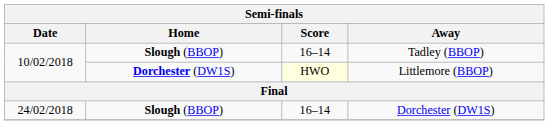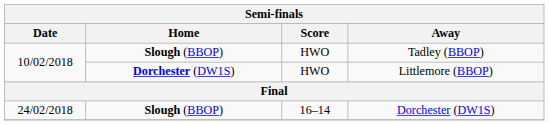 <table class="wikitable" style="text-align: center">
 <tr>
 <th colspan=4>Semi-finals</th>
 </tr>
 <tr>
 <th width=100>Date</th>
 <th width=250>Home</th>
 <th width=80>Score</th>
 <th width=250>Away</th>
 </tr>
 <tr>
 <td rowspan=2>10/02/2018</td>
 <td><strong>Slough</strong> (<a href='#'>BBOP</a>)</td>
-<td>16–14</td>
+<td>HWO</td>
 <td>Tadley (<a href='#'>BBOP</a>)</td>
 </tr>
 <tr>
 <td><strong><a href='#'>Dorchester</a></strong> (<a href='#'>DW1S</a>)</td>
-<td style="background: lightyellow;">HWO</td>
+<td>HWO</td>
 <td>Littlemore (<a href='#'>BBOP</a>)</td>
 </tr>
 <tr>
 <th colspan=4>Final</th>
 </tr>
 <tr>
 <td>24/02/2018</td>
 <td><strong>Slough</strong> (<a href='#'>BBOP</a>)</td>
 <td>16–14</td>
 <td><a href='#'>Dorchester</a> (<a href='#'>DW1S</a>)</td>
 </tr>
 <tr>
 </tr>
 </table>
